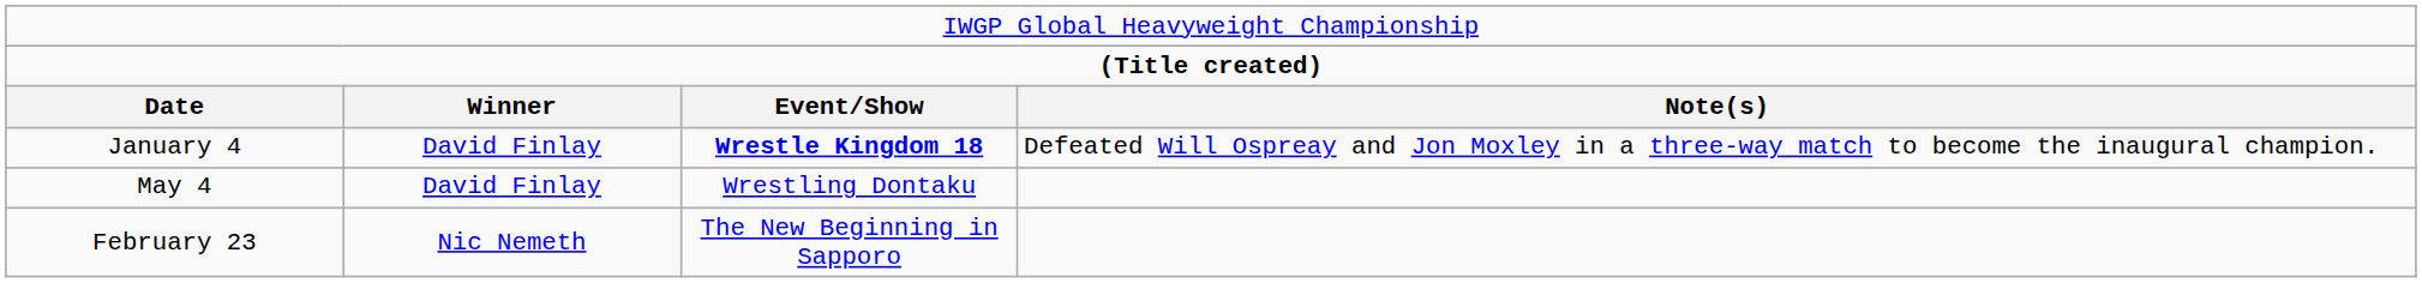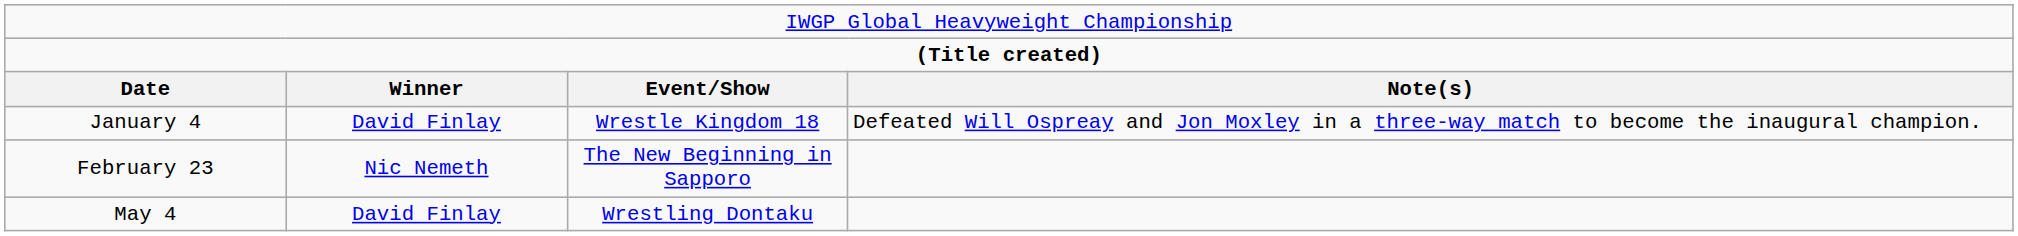 <table class="wikitable" style="text-align:center; width:100%;">
 <tr>
 <td colspan="4" style="text-align: center;"><a href='#'>IWGP Global Heavyweight Championship</a></td>
 </tr>
 <tr>
 <td colspan="4" style="text-align: center;"><strong>(Title created)</strong></td>
 </tr>
 <tr>
 <th width=14%>Date</th>
 <th width=14%>Winner</th>
 <th width=14%>Event/Show</th>
 <th width=58%>Note(s)</th>
 </tr>
 <tr>
 <td>January 4</td>
 <td><a href='#'>David Finlay</a></td>
-<td><strong><a href='#'>Wrestle Kingdom 18</a></strong></td>
+<td><a href='#'>Wrestle Kingdom 18</a></td>
 <td align=left>Defeated <a href='#'>Will Ospreay</a> and <a href='#'>Jon Moxley</a> in a <a href='#'>three-way match</a> to become the inaugural champion.</td>
+</tr>
+<tr>
+<td>February 23</td>
+<td><a href='#'>Nic Nemeth</a></td>
+<td><a href='#'>The New Beginning in Sapporo</a><br></td>
+<td></td>
 </tr>
 <tr>
 <td>May 4</td>
 <td><a href='#'>David Finlay</a></td>
 <td><a href='#'>Wrestling Dontaku</a><br></td>
 <td></td>
 </tr>
-<tr>
-<td>February 23</td>
-<td><a href='#'>Nic Nemeth</a></td>
-<td><a href='#'>The New Beginning in Sapporo</a><br></td>
-<td></td>
-</tr>
 </table>
